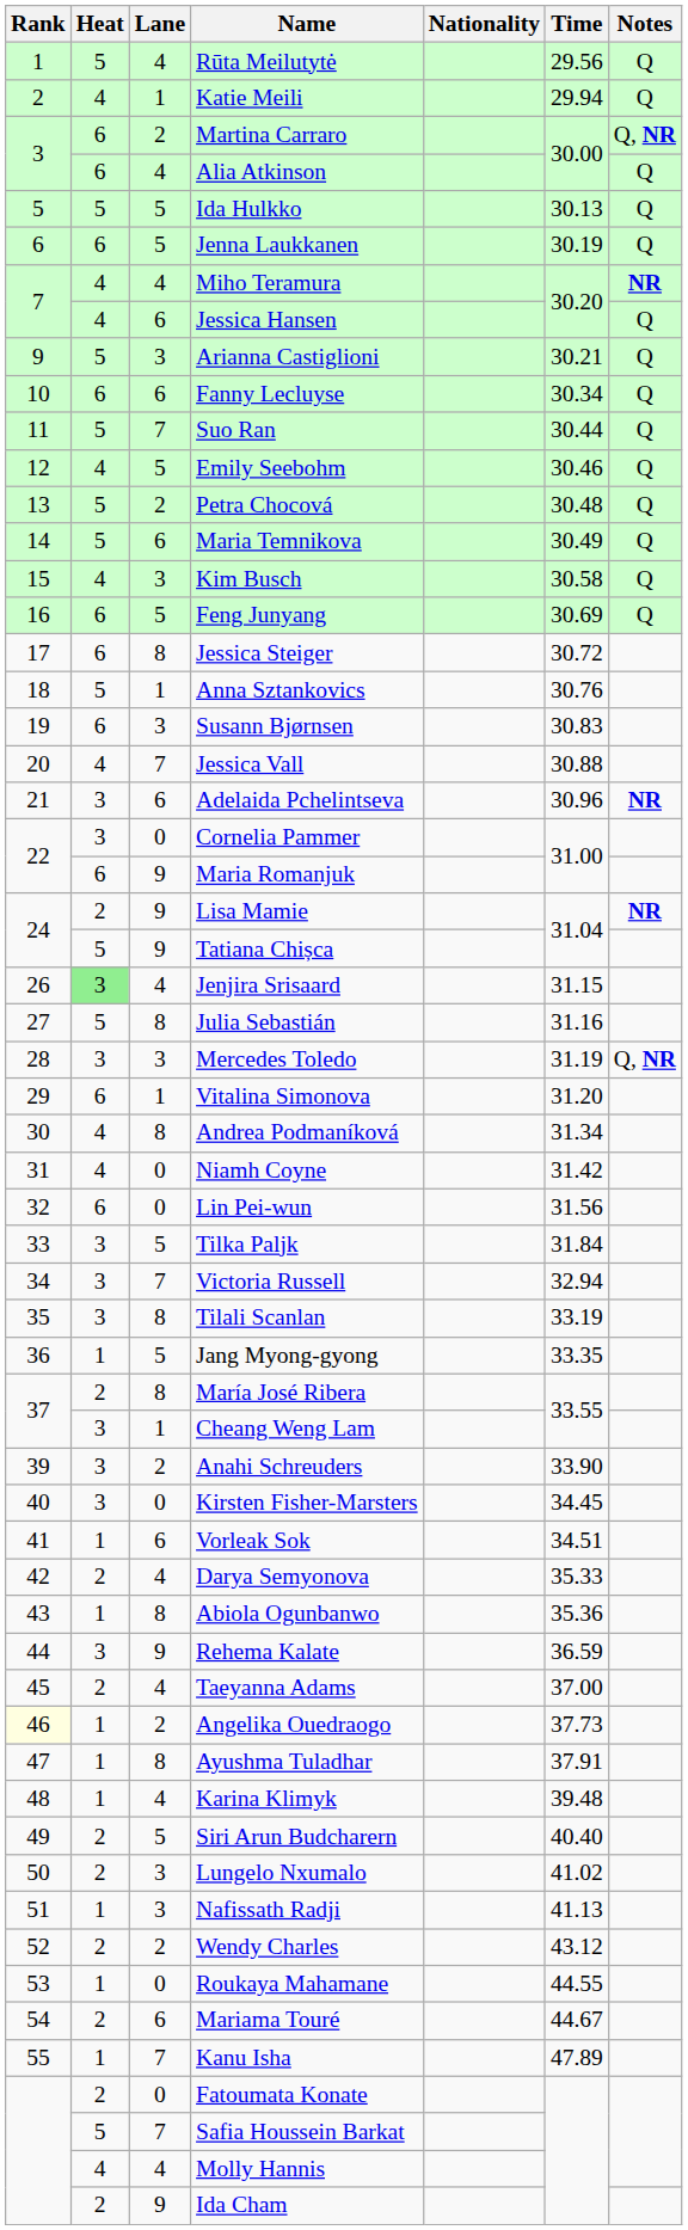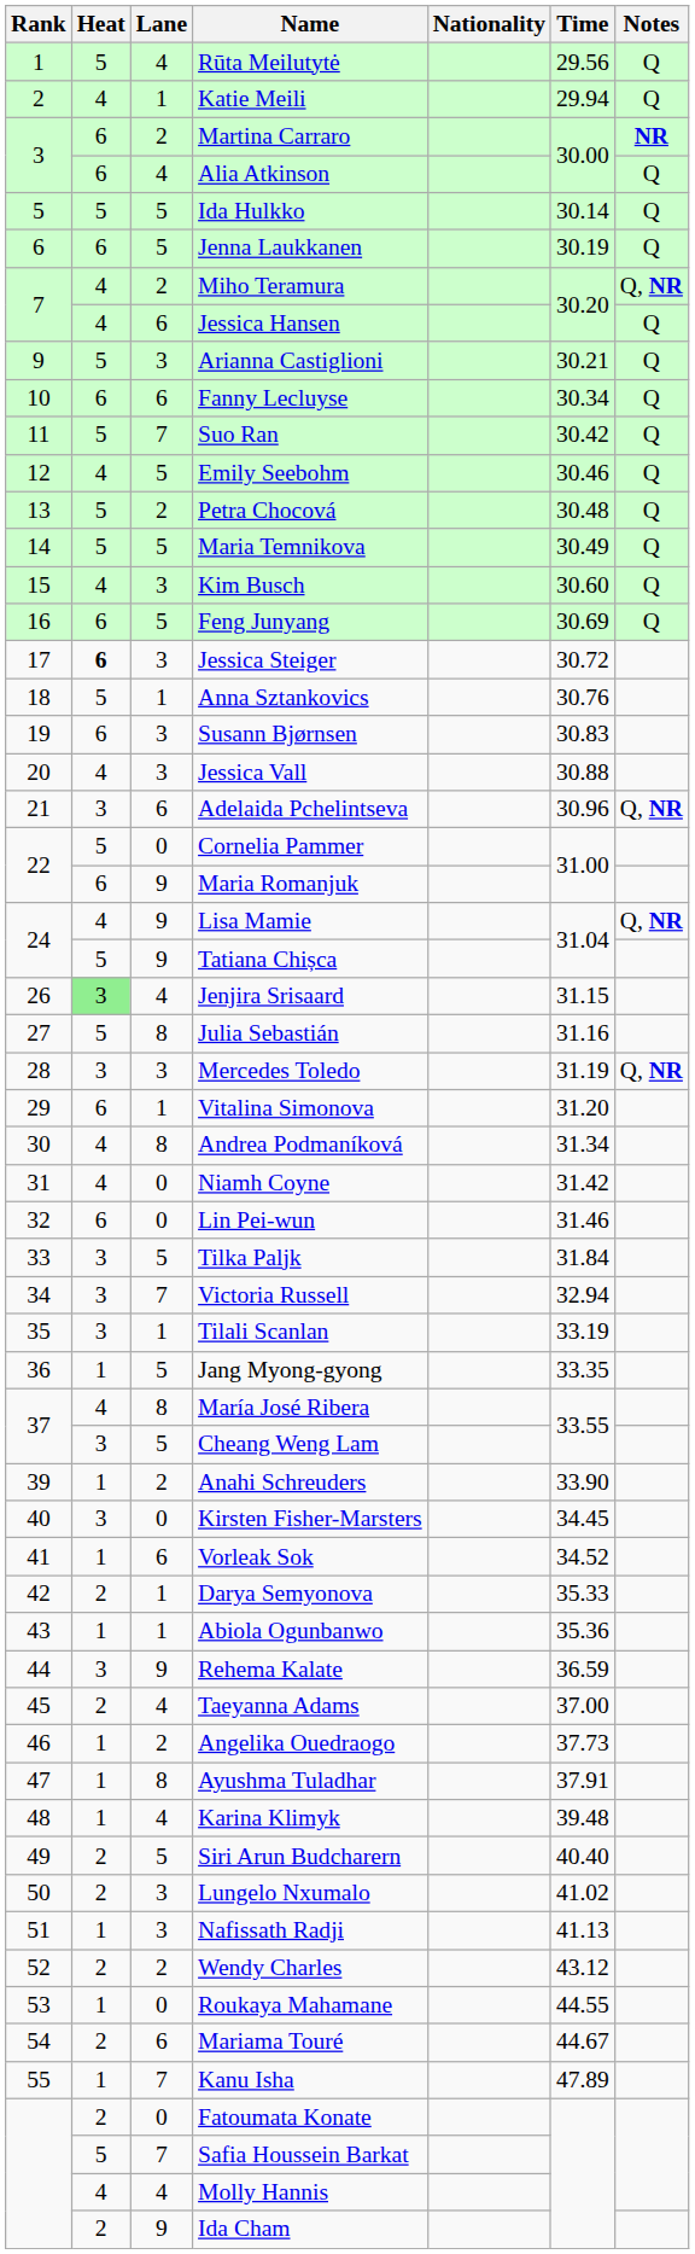 <table class="wikitable sortable" style="text-align:center">
 <tr>
 <th>Rank</th>
 <th>Heat</th>
 <th>Lane</th>
 <th>Name</th>
 <th>Nationality</th>
 <th>Time</th>
 <th>Notes</th>
 </tr>
 <tr bgcolor=ccffcc>
 <td>1</td>
 <td>5</td>
 <td>4</td>
 <td align=left><a href='#'>Rūta Meilutytė</a></td>
 <td align=left></td>
 <td>29.56</td>
 <td>Q</td>
 </tr>
 <tr bgcolor=ccffcc>
 <td>2</td>
 <td>4</td>
 <td>1</td>
 <td align=left><a href='#'>Katie Meili</a></td>
 <td align=left></td>
 <td>29.94</td>
 <td>Q</td>
 </tr>
 <tr bgcolor=ccffcc>
 <td rowspan=2>3</td>
 <td>6</td>
 <td>2</td>
 <td align=left><a href='#'>Martina Carraro</a></td>
 <td align=left></td>
 <td rowspan=2>30.00</td>
-<td>Q, <strong><a href='#'>NR</a></strong></td>
+<td><strong><a href='#'>NR</a></strong></td>
 </tr>
 <tr bgcolor=ccffcc>
 <td>6</td>
 <td>4</td>
 <td align=left><a href='#'>Alia Atkinson</a></td>
 <td align=left></td>
 <td>Q</td>
 </tr>
 <tr bgcolor=ccffcc>
 <td>5</td>
 <td>5</td>
 <td>5</td>
 <td align=left><a href='#'>Ida Hulkko</a></td>
 <td align=left></td>
-<td>30.13</td>
+<td>30.14</td>
 <td>Q</td>
 </tr>
 <tr bgcolor=ccffcc>
 <td>6</td>
 <td>6</td>
 <td>5</td>
 <td align=left><a href='#'>Jenna Laukkanen</a></td>
 <td align=left></td>
 <td>30.19</td>
 <td>Q</td>
 </tr>
 <tr bgcolor=ccffcc>
 <td rowspan=2>7</td>
 <td>4</td>
-<td>4</td>
+<td>2</td>
 <td align=left><a href='#'>Miho Teramura</a></td>
 <td align=left></td>
 <td rowspan=2>30.20</td>
-<td><strong><a href='#'>NR</a></strong></td>
+<td>Q, <strong><a href='#'>NR</a></strong></td>
 </tr>
 <tr bgcolor=ccffcc>
 <td>4</td>
 <td>6</td>
 <td align=left><a href='#'>Jessica Hansen</a></td>
 <td align=left></td>
 <td>Q</td>
 </tr>
 <tr bgcolor=ccffcc>
 <td>9</td>
 <td>5</td>
 <td>3</td>
 <td align=left><a href='#'>Arianna Castiglioni</a></td>
 <td align=left></td>
 <td>30.21</td>
 <td>Q</td>
 </tr>
 <tr bgcolor=ccffcc>
 <td>10</td>
 <td>6</td>
 <td>6</td>
 <td align=left><a href='#'>Fanny Lecluyse</a></td>
 <td align=left></td>
 <td>30.34</td>
 <td>Q</td>
 </tr>
 <tr bgcolor=ccffcc>
 <td>11</td>
 <td>5</td>
 <td>7</td>
 <td align=left><a href='#'>Suo Ran</a></td>
 <td align=left></td>
-<td>30.44</td>
+<td>30.42</td>
 <td>Q</td>
 </tr>
 <tr bgcolor=ccffcc>
 <td>12</td>
 <td>4</td>
 <td>5</td>
 <td align=left><a href='#'>Emily Seebohm</a></td>
 <td align=left></td>
 <td>30.46</td>
 <td>Q</td>
 </tr>
 <tr bgcolor=ccffcc>
 <td>13</td>
 <td>5</td>
 <td>2</td>
 <td align=left><a href='#'>Petra Chocová</a></td>
 <td align=left></td>
 <td>30.48</td>
 <td>Q</td>
 </tr>
 <tr bgcolor=ccffcc>
 <td>14</td>
 <td>5</td>
-<td>6</td>
+<td>5</td>
 <td align=left><a href='#'>Maria Temnikova</a></td>
 <td align=left></td>
 <td>30.49</td>
 <td>Q</td>
 </tr>
 <tr bgcolor=ccffcc>
 <td>15</td>
 <td>4</td>
 <td>3</td>
 <td align=left><a href='#'>Kim Busch</a></td>
 <td align=left></td>
-<td>30.58</td>
+<td>30.60</td>
 <td>Q</td>
 </tr>
 <tr bgcolor=ccffcc>
 <td>16</td>
 <td>6</td>
 <td>5</td>
 <td align=left><a href='#'>Feng Junyang</a></td>
 <td align=left></td>
 <td>30.69</td>
 <td>Q</td>
 </tr>
 <tr>
 <td>17</td>
-<td>6</td>
-<td>8</td>
+<td><strong>6</strong></td>
+<td>3</td>
 <td align=left><a href='#'>Jessica Steiger</a></td>
 <td align=left></td>
 <td>30.72</td>
 <td></td>
 </tr>
 <tr>
 <td>18</td>
 <td>5</td>
 <td>1</td>
 <td align=left><a href='#'>Anna Sztankovics</a></td>
 <td align=left></td>
 <td>30.76</td>
 <td></td>
 </tr>
 <tr>
 <td>19</td>
 <td>6</td>
 <td>3</td>
 <td align=left><a href='#'>Susann Bjørnsen</a></td>
 <td align=left></td>
 <td>30.83</td>
 <td></td>
 </tr>
 <tr>
 <td>20</td>
 <td>4</td>
-<td>7</td>
+<td>3</td>
 <td align=left><a href='#'>Jessica Vall</a></td>
 <td align=left></td>
 <td>30.88</td>
 <td></td>
 </tr>
 <tr>
 <td>21</td>
 <td>3</td>
 <td>6</td>
 <td align=left><a href='#'>Adelaida Pchelintseva</a></td>
 <td align=left></td>
 <td>30.96</td>
-<td><strong><a href='#'>NR</a></strong></td>
+<td>Q, <strong><a href='#'>NR</a></strong></td>
 </tr>
 <tr>
 <td rowspan=2>22</td>
-<td>3</td>
+<td>5</td>
 <td>0</td>
 <td align=left><a href='#'>Cornelia Pammer</a></td>
 <td align=left></td>
 <td rowspan=2>31.00</td>
 <td></td>
 </tr>
 <tr>
 <td>6</td>
 <td>9</td>
 <td align=left><a href='#'>Maria Romanjuk</a></td>
 <td align=left></td>
 <td></td>
 </tr>
 <tr>
 <td rowspan=2>24</td>
-<td>2</td>
+<td>4</td>
 <td>9</td>
 <td align=left><a href='#'>Lisa Mamie</a></td>
 <td align=left></td>
 <td rowspan=2>31.04</td>
-<td><strong><a href='#'>NR</a></strong></td>
+<td>Q, <strong><a href='#'>NR</a></strong></td>
 </tr>
 <tr>
 <td>5</td>
 <td>9</td>
 <td align=left><a href='#'>Tatiana Chișca</a></td>
 <td align=left></td>
 <td></td>
 </tr>
 <tr>
 <td>26</td>
 <td style="background: lightgreen;">3</td>
 <td>4</td>
 <td align=left><a href='#'>Jenjira Srisaard</a></td>
 <td align=left></td>
 <td>31.15</td>
 <td></td>
 </tr>
 <tr>
 <td>27</td>
 <td>5</td>
 <td>8</td>
 <td align=left><a href='#'>Julia Sebastián</a></td>
 <td align=left></td>
 <td>31.16</td>
 <td></td>
 </tr>
 <tr>
 <td>28</td>
 <td>3</td>
 <td>3</td>
 <td align=left><a href='#'>Mercedes Toledo</a></td>
 <td align=left></td>
 <td>31.19</td>
 <td>Q, <strong><a href='#'>NR</a></strong></td>
 </tr>
 <tr>
 <td>29</td>
 <td>6</td>
 <td>1</td>
 <td align=left><a href='#'>Vitalina Simonova</a></td>
 <td align=left></td>
 <td>31.20</td>
 <td></td>
 </tr>
 <tr>
 <td>30</td>
 <td>4</td>
 <td>8</td>
 <td align=left><a href='#'>Andrea Podmaníková</a></td>
 <td align=left></td>
 <td>31.34</td>
 <td></td>
 </tr>
 <tr>
 <td>31</td>
 <td>4</td>
 <td>0</td>
 <td align=left><a href='#'>Niamh Coyne</a></td>
 <td align=left></td>
 <td>31.42</td>
 <td></td>
 </tr>
 <tr>
 <td>32</td>
 <td>6</td>
 <td>0</td>
 <td align=left><a href='#'>Lin Pei-wun</a></td>
 <td align=left></td>
-<td>31.56</td>
+<td>31.46</td>
 <td></td>
 </tr>
 <tr>
 <td>33</td>
 <td>3</td>
 <td>5</td>
 <td align=left><a href='#'>Tilka Paljk</a></td>
 <td align=left></td>
 <td>31.84</td>
 <td></td>
 </tr>
 <tr>
 <td>34</td>
 <td>3</td>
 <td>7</td>
 <td align=left><a href='#'>Victoria Russell</a></td>
 <td align=left></td>
 <td>32.94</td>
 <td></td>
 </tr>
 <tr>
 <td>35</td>
 <td>3</td>
-<td>8</td>
+<td>1</td>
 <td align=left><a href='#'>Tilali Scanlan</a></td>
 <td align=left></td>
 <td>33.19</td>
 <td></td>
 </tr>
 <tr>
 <td>36</td>
 <td>1</td>
 <td>5</td>
 <td align=left>Jang Myong-gyong</td>
 <td align=left></td>
 <td>33.35</td>
 <td></td>
 </tr>
 <tr>
 <td rowspan=2>37</td>
-<td>2</td>
+<td>4</td>
 <td>8</td>
 <td align=left><a href='#'>María José Ribera</a></td>
 <td align=left></td>
 <td rowspan=2>33.55</td>
 <td></td>
 </tr>
 <tr>
 <td>3</td>
-<td>1</td>
+<td>5</td>
 <td align=left><a href='#'>Cheang Weng Lam</a></td>
 <td align=left></td>
 <td></td>
 </tr>
 <tr>
 <td>39</td>
-<td>3</td>
+<td>1</td>
 <td>2</td>
 <td align=left><a href='#'>Anahi Schreuders</a></td>
 <td align=left></td>
 <td>33.90</td>
 <td></td>
 </tr>
 <tr>
 <td>40</td>
 <td>3</td>
 <td>0</td>
 <td align=left><a href='#'>Kirsten Fisher-Marsters</a></td>
 <td align=left></td>
 <td>34.45</td>
 <td></td>
 </tr>
 <tr>
 <td>41</td>
 <td>1</td>
 <td>6</td>
 <td align=left><a href='#'>Vorleak Sok</a></td>
 <td align=left></td>
-<td>34.51</td>
+<td>34.52</td>
 <td></td>
 </tr>
 <tr>
 <td>42</td>
 <td>2</td>
-<td>4</td>
+<td>1</td>
 <td align=left><a href='#'>Darya Semyonova</a></td>
 <td align=left></td>
 <td>35.33</td>
 <td></td>
 </tr>
 <tr>
 <td>43</td>
 <td>1</td>
-<td>8</td>
+<td>1</td>
 <td align=left><a href='#'>Abiola Ogunbanwo</a></td>
 <td align=left></td>
 <td>35.36</td>
 <td></td>
 </tr>
 <tr>
 <td>44</td>
 <td>3</td>
 <td>9</td>
 <td align=left><a href='#'>Rehema Kalate</a></td>
 <td align=left></td>
 <td>36.59</td>
 <td></td>
 </tr>
 <tr>
 <td>45</td>
 <td>2</td>
 <td>4</td>
 <td align=left><a href='#'>Taeyanna Adams</a></td>
 <td align=left></td>
 <td>37.00</td>
 <td></td>
 </tr>
 <tr>
-<td style="background: lightyellow;">46</td>
+<td>46</td>
 <td>1</td>
 <td>2</td>
 <td align=left><a href='#'>Angelika Ouedraogo</a></td>
 <td align=left></td>
 <td>37.73</td>
 <td></td>
 </tr>
 <tr>
 <td>47</td>
 <td>1</td>
 <td>8</td>
 <td align=left><a href='#'>Ayushma Tuladhar</a></td>
 <td align=left></td>
 <td>37.91</td>
 <td></td>
 </tr>
 <tr>
 <td>48</td>
 <td>1</td>
 <td>4</td>
 <td align=left><a href='#'>Karina Klimyk</a></td>
 <td align=left></td>
 <td>39.48</td>
 <td></td>
 </tr>
 <tr>
 <td>49</td>
 <td>2</td>
 <td>5</td>
 <td align=left><a href='#'>Siri Arun Budcharern</a></td>
 <td align=left></td>
 <td>40.40</td>
 <td></td>
 </tr>
 <tr>
 <td>50</td>
 <td>2</td>
 <td>3</td>
 <td align=left><a href='#'>Lungelo Nxumalo</a></td>
 <td align=left></td>
 <td>41.02</td>
 <td></td>
 </tr>
 <tr>
 <td>51</td>
 <td>1</td>
 <td>3</td>
 <td align=left><a href='#'>Nafissath Radji</a></td>
 <td align=left></td>
 <td>41.13</td>
 <td></td>
 </tr>
 <tr>
 <td>52</td>
 <td>2</td>
 <td>2</td>
 <td align=left><a href='#'>Wendy Charles</a></td>
 <td align=left></td>
 <td>43.12</td>
 <td></td>
 </tr>
 <tr>
 <td>53</td>
 <td>1</td>
 <td>0</td>
 <td align=left><a href='#'>Roukaya Mahamane</a></td>
 <td align=left></td>
 <td>44.55</td>
 <td></td>
 </tr>
 <tr>
 <td>54</td>
 <td>2</td>
 <td>6</td>
 <td align=left><a href='#'>Mariama Touré</a></td>
 <td align=left></td>
 <td>44.67</td>
 <td></td>
 </tr>
 <tr>
 <td>55</td>
 <td>1</td>
 <td>7</td>
 <td align=left><a href='#'>Kanu Isha</a></td>
 <td align=left></td>
 <td>47.89</td>
 <td></td>
 </tr>
 <tr>
 <td rowspan=4></td>
 <td>2</td>
 <td>0</td>
 <td align=left><a href='#'>Fatoumata Konate</a></td>
 <td align=left></td>
 <td rowspan=4></td>
 <td rowspan=3></td>
 </tr>
 <tr>
 <td>5</td>
 <td>7</td>
 <td align=left><a href='#'>Safia Houssein Barkat</a></td>
 <td align=left></td>
 </tr>
 <tr>
 <td>4</td>
 <td>4</td>
 <td align=left><a href='#'>Molly Hannis</a></td>
 <td align=left></td>
 </tr>
 <tr>
 <td>2</td>
 <td>9</td>
 <td align=left><a href='#'>Ida Cham</a></td>
 <td align=left></td>
 <td></td>
 </tr>
 </table>
